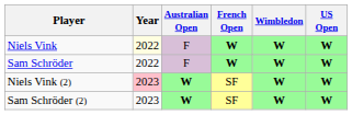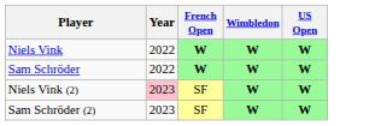 <table class="wikitable sortable" style="text-align:center;">
 <tr>
 <th style="width:170px;"><strong>Player</strong></th>
 <th><strong>Year</strong></th>
-<th class="unsortable" width="50"><small><strong><a href='#'>Australian Open</a></strong></small></th>
 <th class="unsortable" width="50"><small><strong><a href='#'>French Open</a></strong></small></th>
 <th class="unsortable" width="50"><small><strong><a href='#'>Wimbledon</a></strong></small></th>
 <th class="unsortable" width="50"><small><strong><a href='#'>US Open</a></strong></small></th>
 </tr>
 <tr>
 <td align="left"> <a href='#'>Niels Vink</a></td>
-<td style="background: lightyellow;">2022</td>
-<td style="background:thistle;">F</td>
+<td>2022</td>
 <td style="background:PaleGreen;"><strong>W</strong></td>
 <td style="background:PaleGreen;"><strong>W</strong></td>
 <td style="background:PaleGreen;"><strong>W</strong></td>
 </tr>
 <tr>
 <td align="left"> <a href='#'>Sam Schröder</a></td>
 <td>2022</td>
-<td style="background:thistle;">F</td>
 <td style="background:PaleGreen;"><strong>W</strong></td>
 <td style="background:PaleGreen;"><strong>W</strong></td>
 <td style="background:PaleGreen;"><strong>W</strong></td>
 </tr>
 <tr>
 <td align="left"> Niels Vink <small>(2)</small></td>
 <td style="background: pink;">2023</td>
-<td style="background:PaleGreen;"><strong>W</strong></td>
 <td style="background:#ff9;">SF</td>
 <td style="background:PaleGreen;"><strong>W</strong></td>
 <td style="background:PaleGreen;"><strong>W</strong></td>
 </tr>
 <tr>
 <td align="left"> Sam Schröder <small>(2)</small></td>
 <td>2023</td>
-<td style="background:PaleGreen;"><strong>W</strong></td>
 <td style="background:#ff9;">SF</td>
 <td style="background:PaleGreen;"><strong>W</strong></td>
 <td style="background:PaleGreen;"><strong>W</strong></td>
 </tr>
 </table>
